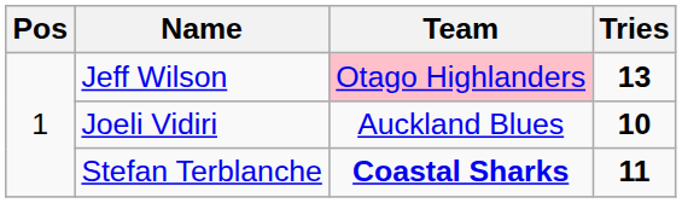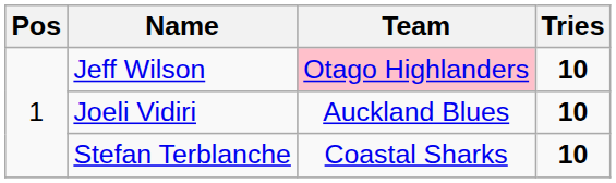 <table class="wikitable" style="text-align:center">
 <tr>
 <th>Pos</th>
 <th>Name</th>
 <th>Team</th>
 <th>Tries</th>
 </tr>
 <tr>
 <td rowspan="3">1</td>
 <td align="left"><a href='#'>Jeff Wilson</a></td>
 <td style="background: pink;"><a href='#'>Otago Highlanders</a></td>
-<td><strong>13</strong></td>
+<td><strong>10</strong></td>
 </tr>
 <tr>
 <td align="left"><a href='#'>Joeli Vidiri</a></td>
 <td><a href='#'>Auckland Blues</a></td>
 <td><strong>10</strong></td>
 </tr>
 <tr>
 <td align="left"><a href='#'>Stefan Terblanche</a></td>
-<td><strong><a href='#'>Coastal Sharks</a></strong></td>
-<td><strong>11</strong></td>
+<td><a href='#'>Coastal Sharks</a></td>
+<td><strong>10</strong></td>
 </tr>
 </table>
